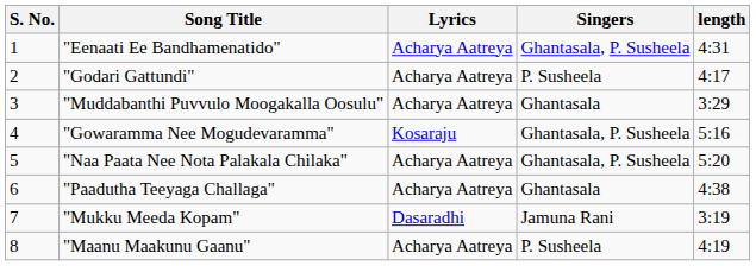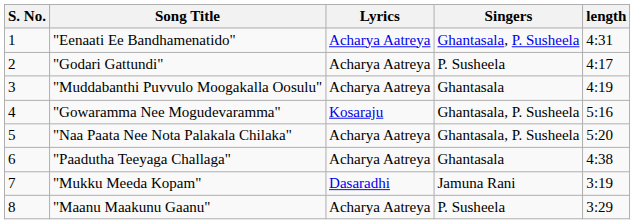 <table class="wikitable">
 <tr>
 <th>S. No.</th>
 <th>Song Title</th>
 <th>Lyrics</th>
 <th>Singers</th>
 <th>length</th>
 </tr>
 <tr>
 <td>1</td>
 <td>"Eenaati Ee Bandhamenatido"</td>
 <td><a href='#'>Acharya Aatreya</a></td>
 <td><a href='#'>Ghantasala</a>, <a href='#'>P. Susheela</a></td>
 <td>4:31</td>
 </tr>
 <tr>
 <td>2</td>
 <td>"Godari Gattundi"</td>
 <td>Acharya Aatreya</td>
 <td>P. Susheela</td>
 <td>4:17</td>
 </tr>
 <tr>
 <td>3</td>
 <td>"Muddabanthi Puvvulo Moogakalla Oosulu"</td>
 <td>Acharya Aatreya</td>
 <td>Ghantasala</td>
-<td>3:29</td>
+<td>4:19</td>
 </tr>
 <tr>
 <td>4</td>
 <td>"Gowaramma Nee Mogudevaramma"</td>
 <td><a href='#'>Kosaraju</a></td>
 <td>Ghantasala, P. Susheela</td>
 <td>5:16</td>
 </tr>
 <tr>
 <td>5</td>
 <td>"Naa Paata Nee Nota Palakala Chilaka"</td>
 <td>Acharya Aatreya</td>
 <td>Ghantasala, P. Susheela</td>
 <td>5:20</td>
 </tr>
 <tr>
 <td>6</td>
 <td>"Paadutha Teeyaga Challaga"</td>
 <td>Acharya Aatreya</td>
 <td>Ghantasala</td>
 <td>4:38</td>
 </tr>
 <tr>
 <td>7</td>
 <td>"Mukku Meeda Kopam"</td>
 <td><a href='#'>Dasaradhi</a></td>
 <td>Jamuna Rani</td>
 <td>3:19</td>
 </tr>
 <tr>
 <td>8</td>
 <td>"Maanu Maakunu Gaanu"</td>
 <td>Acharya Aatreya</td>
 <td>P. Susheela</td>
-<td>4:19</td>
+<td>3:29</td>
 </tr>
 </table>
